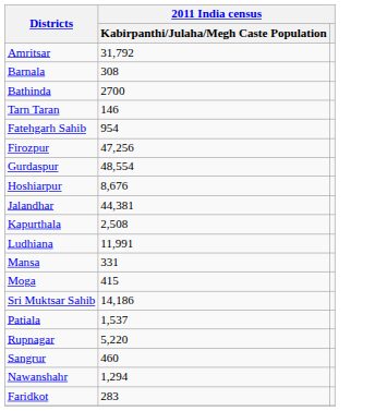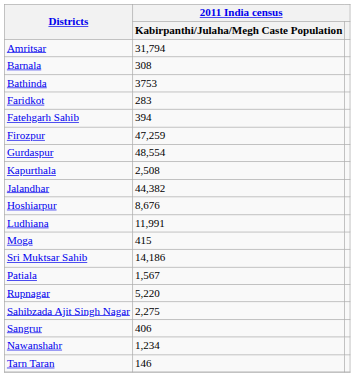 <table class="wikitable collapsible sortable">
 <tr>
 <th rowspan="2"><a href='#'>Districts</a></th>
 <th colspan="2"><a href='#'>2011 India census</a></th>
 </tr>
 <tr>
 <th>Kabirpanthi/Julaha/Megh Caste Population</th>
 <th></th>
 </tr>
 <tr>
 <td><a href='#'>Amritsar</a></td>
-<td>31,792</td>
+<td>31,794</td>
 <td></td>
 </tr>
 <tr>
 <td><a href='#'>Barnala</a></td>
 <td>308</td>
 <td></td>
 </tr>
 <tr>
 <td><a href='#'>Bathinda</a></td>
-<td>2700</td>
+<td>3753</td>
 <td></td>
 </tr>
 <tr>
-<td><a href='#'>Tarn Taran</a></td>
-<td>146</td>
+<td><a href='#'>Faridkot</a></td>
+<td>283</td>
 <td></td>
 </tr>
 <tr>
 <td><a href='#'>Fatehgarh Sahib</a></td>
-<td>954</td>
+<td>394</td>
 <td></td>
 </tr>
 <tr>
 <td><a href='#'>Firozpur</a></td>
-<td>47,256</td>
+<td>47,259</td>
 <td></td>
 </tr>
 <tr>
 <td><a href='#'>Gurdaspur</a></td>
 <td>48,554</td>
 <td></td>
 </tr>
 <tr>
+<td><a href='#'>Kapurthala</a></td>
+<td>2,508</td>
+<td></td>
+</tr>
+<tr>
+<td><a href='#'>Jalandhar</a></td>
+<td>44,382</td>
+<td></td>
+</tr>
+<tr>
 <td><a href='#'>Hoshiarpur</a></td>
 <td>8,676</td>
 <td></td>
 </tr>
 <tr>
-<td><a href='#'>Jalandhar</a></td>
-<td>44,381</td>
-<td></td>
-</tr>
-<tr>
-<td><a href='#'>Kapurthala</a></td>
-<td>2,508</td>
-<td></td>
-</tr>
-<tr>
 <td><a href='#'>Ludhiana</a></td>
 <td>11,991</td>
-<td></td>
-</tr>
-<tr>
-<td><a href='#'>Mansa</a></td>
-<td>331</td>
 <td></td>
 </tr>
 <tr>
 <td><a href='#'>Moga</a></td>
 <td>415</td>
 <td></td>
 </tr>
 <tr>
 <td><a href='#'>Sri Muktsar Sahib</a></td>
 <td>14,186</td>
 <td></td>
 </tr>
 <tr>
 <td><a href='#'>Patiala</a></td>
-<td>1,537</td>
+<td>1,567</td>
 <td></td>
 </tr>
 <tr>
 <td><a href='#'>Rupnagar</a></td>
 <td>5,220</td>
 <td></td>
 </tr>
 <tr>
+<td><a href='#'>Sahibzada Ajit Singh Nagar</a></td>
+<td>2,275</td>
+<td></td>
+</tr>
+<tr>
 <td><a href='#'>Sangrur</a></td>
-<td>460</td>
+<td>406</td>
 <td></td>
 </tr>
 <tr>
 <td><a href='#'>Nawanshahr</a></td>
-<td>1,294</td>
+<td>1,234</td>
 <td></td>
 </tr>
 <tr>
-<td><a href='#'>Faridkot</a></td>
-<td>283</td>
+<td><a href='#'>Tarn Taran</a></td>
+<td>146</td>
 <td></td>
 </tr>
 <tr>
 </tr>
 </table>
